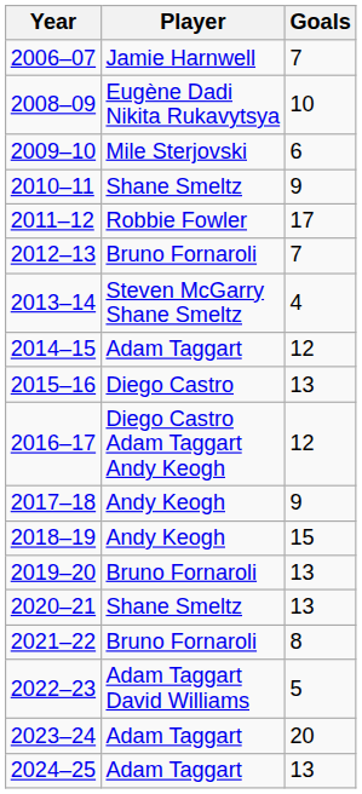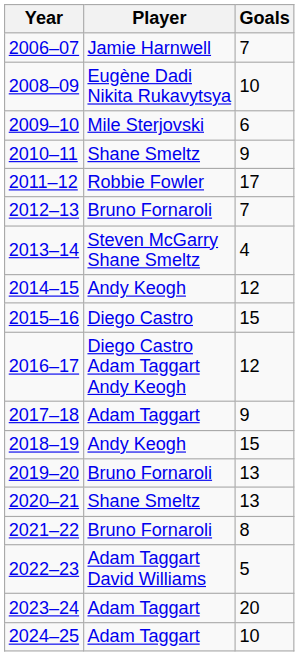 <table class="wikitable">
 <tr>
 <th>Year</th>
 <th>Player</th>
 <th>Goals</th>
 </tr>
 <tr>
 <td><a href='#'>2006–07</a></td>
 <td> <a href='#'>Jamie Harnwell</a></td>
 <td>7</td>
 </tr>
 <tr>
 <td><a href='#'>2008–09</a></td>
 <td> <a href='#'>Eugène Dadi</a> <br> <a href='#'>Nikita Rukavytsya</a></td>
 <td>10</td>
 </tr>
 <tr>
 <td><a href='#'>2009–10</a></td>
 <td> <a href='#'>Mile Sterjovski</a></td>
 <td>6</td>
 </tr>
 <tr>
 <td><a href='#'>2010–11</a></td>
 <td> <a href='#'>Shane Smeltz</a></td>
 <td>9</td>
 </tr>
 <tr>
 <td><a href='#'>2011–12</a></td>
 <td> <a href='#'>Robbie Fowler</a></td>
 <td>17</td>
 </tr>
 <tr>
 <td><a href='#'>2012–13</a></td>
 <td> <a href='#'>Bruno Fornaroli</a></td>
 <td>7</td>
 </tr>
 <tr>
 <td><a href='#'>2013–14</a></td>
 <td> <a href='#'>Steven McGarry</a> <br> <a href='#'>Shane Smeltz</a></td>
 <td>4</td>
 </tr>
 <tr>
 <td><a href='#'>2014–15</a></td>
-<td> <a href='#'>Adam Taggart</a></td>
+<td> <a href='#'>Andy Keogh</a></td>
 <td>12</td>
 </tr>
 <tr>
 <td><a href='#'>2015–16</a></td>
 <td> <a href='#'>Diego Castro</a></td>
-<td>13</td>
+<td>15</td>
 </tr>
 <tr>
 <td><a href='#'>2016–17</a></td>
 <td> <a href='#'>Diego Castro</a> <br> <a href='#'>Adam Taggart</a> <br> <a href='#'>Andy Keogh</a></td>
 <td>12</td>
 </tr>
 <tr>
 <td><a href='#'>2017–18</a></td>
-<td> <a href='#'>Andy Keogh</a></td>
+<td> <a href='#'>Adam Taggart</a></td>
 <td>9</td>
 </tr>
 <tr>
 <td><a href='#'>2018–19</a></td>
 <td> <a href='#'>Andy Keogh</a></td>
 <td>15</td>
 </tr>
 <tr>
 <td><a href='#'>2019–20</a></td>
 <td> <a href='#'>Bruno Fornaroli</a></td>
 <td>13</td>
 </tr>
 <tr>
 <td><a href='#'>2020–21</a></td>
 <td> <a href='#'>Shane Smeltz</a></td>
 <td>13</td>
 </tr>
 <tr>
 <td><a href='#'>2021–22</a></td>
 <td> <a href='#'>Bruno Fornaroli</a></td>
 <td>8</td>
 </tr>
 <tr>
 <td><a href='#'>2022–23</a></td>
 <td> <a href='#'>Adam Taggart</a> <br> <a href='#'>David Williams</a></td>
 <td>5</td>
 </tr>
 <tr>
 <td><a href='#'>2023–24</a></td>
 <td> <a href='#'>Adam Taggart</a></td>
 <td>20</td>
 </tr>
 <tr>
 <td><a href='#'>2024–25</a></td>
 <td> <a href='#'>Adam Taggart</a></td>
-<td>13</td>
+<td>10</td>
 </tr>
 </table>
